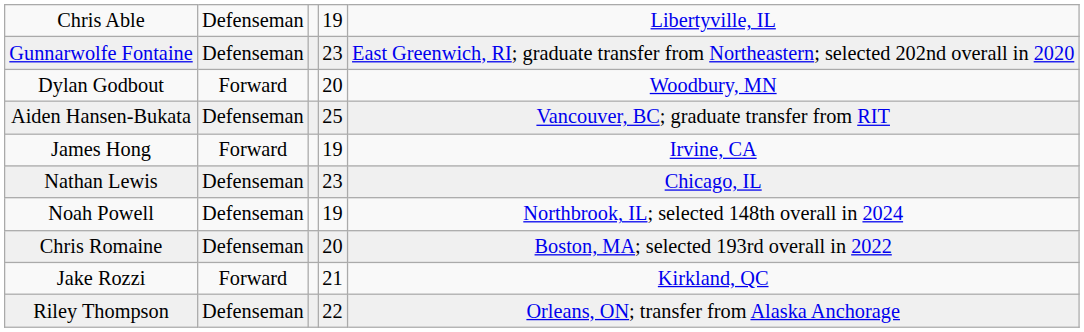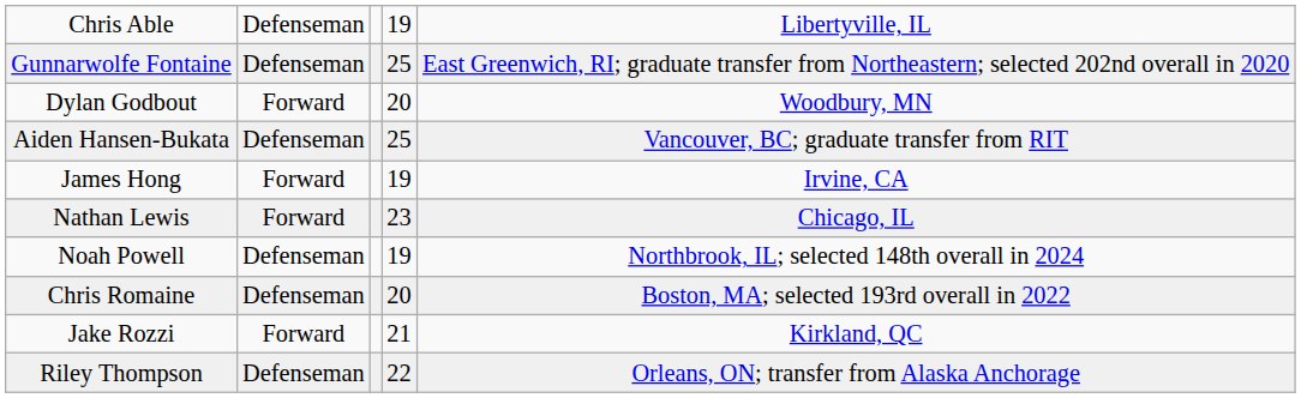 <table class="wikitable">
 <tr align="center" bgcolor="">
 <td>Chris Able</td>
 <td>Defenseman</td>
 <td></td>
 <td>19</td>
 <td><a href='#'>Libertyville, IL</a></td>
 </tr>
 <tr align="center" bgcolor="f0f0f0">
 <td><a href='#'>Gunnarwolfe Fontaine</a></td>
 <td>Defenseman</td>
 <td></td>
-<td>23</td>
+<td>25</td>
 <td><a href='#'>East Greenwich, RI</a>; graduate transfer from <a href='#'>Northeastern</a>; selected 202nd overall in <a href='#'>2020</a></td>
 </tr>
 <tr align="center" bgcolor="">
 <td>Dylan Godbout</td>
 <td>Forward</td>
 <td></td>
 <td>20</td>
 <td><a href='#'>Woodbury, MN</a></td>
 </tr>
 <tr align="center" bgcolor="f0f0f0">
 <td>Aiden Hansen-Bukata</td>
 <td>Defenseman</td>
 <td></td>
 <td>25</td>
 <td><a href='#'>Vancouver, BC</a>; graduate transfer from <a href='#'>RIT</a></td>
 </tr>
 <tr align="center" bgcolor="">
 <td>James Hong</td>
 <td>Forward</td>
 <td></td>
 <td>19</td>
 <td><a href='#'>Irvine, CA</a></td>
 </tr>
 <tr align="center" bgcolor="f0f0f0">
 <td>Nathan Lewis</td>
-<td>Defenseman</td>
+<td>Forward</td>
 <td></td>
 <td>23</td>
 <td><a href='#'>Chicago, IL</a></td>
 </tr>
 <tr align="center" bgcolor="">
 <td>Noah Powell</td>
 <td>Defenseman</td>
 <td></td>
 <td>19</td>
 <td><a href='#'>Northbrook, IL</a>; selected 148th overall in <a href='#'>2024</a></td>
 </tr>
 <tr align="center" bgcolor="f0f0f0">
 <td>Chris Romaine</td>
 <td>Defenseman</td>
 <td></td>
 <td>20</td>
 <td><a href='#'>Boston, MA</a>; selected 193rd overall in <a href='#'>2022</a></td>
 </tr>
 <tr align="center" bgcolor="">
 <td>Jake Rozzi</td>
 <td>Forward</td>
 <td></td>
 <td>21</td>
 <td><a href='#'>Kirkland, QC</a></td>
 </tr>
 <tr align="center" bgcolor="f0f0f0">
 <td>Riley Thompson</td>
 <td>Defenseman</td>
 <td></td>
 <td>22</td>
 <td><a href='#'>Orleans, ON</a>; transfer from <a href='#'>Alaska Anchorage</a></td>
 </tr>
 </table>
